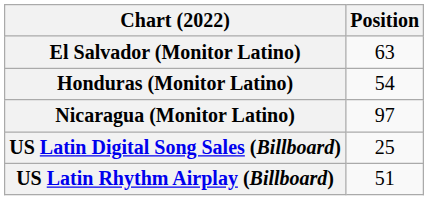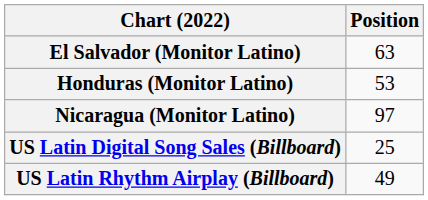 <table class="wikitable sortable plainrowheaders" style="text-align:center">
 <tr>
 <th scope="col">Chart (2022)</th>
 <th scope="col">Position</th>
 </tr>
 <tr>
 <th scope="row">El Salvador (Monitor Latino)</th>
 <td>63</td>
 </tr>
 <tr>
 <th scope="row">Honduras (Monitor Latino)</th>
-<td>54</td>
+<td>53</td>
 </tr>
 <tr>
 <th scope="row">Nicaragua (Monitor Latino)</th>
 <td>97</td>
 </tr>
 <tr>
 <th scope="row">US <a href='#'>Latin Digital Song Sales</a> (<em>Billboard</em>)</th>
 <td>25</td>
 </tr>
 <tr>
 <th scope="row">US <a href='#'>Latin Rhythm Airplay</a> (<em>Billboard</em>)</th>
-<td>51</td>
+<td>49</td>
 </tr>
 </table>
